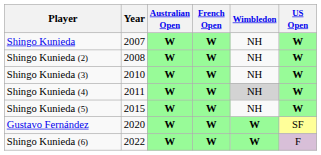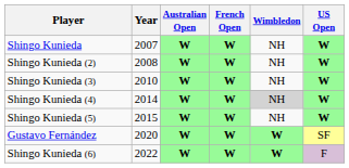 <table class="wikitable sortable" style="text-align:center;">
 <tr>
 <th style="width:170px;"><strong>Player</strong></th>
 <th><strong>Year</strong></th>
 <th class="unsortable" width="50"><small><strong><a href='#'>Australian Open</a></strong></small></th>
 <th class="unsortable" width="50"><small><strong><a href='#'>French Open</a></strong></small></th>
 <th class="unsortable" width="50"><small><strong><a href='#'>Wimbledon</a></strong></small></th>
 <th class="unsortable" width="50"><small><strong><a href='#'>US Open</a></strong></small></th>
 </tr>
 <tr>
 <td align="left"> <a href='#'>Shingo Kunieda</a></td>
 <td>2007</td>
 <td style="background:PaleGreen;"><strong>W</strong></td>
 <td style="background:PaleGreen;"><strong>W</strong></td>
 <td>NH</td>
 <td style="background:PaleGreen;"><strong>W</strong></td>
 </tr>
 <tr>
 <td align="left"> Shingo Kunieda <small>(2)</small></td>
 <td>2008</td>
 <td style="background:PaleGreen;"><strong>W</strong></td>
 <td style="background:PaleGreen;"><strong>W</strong></td>
 <td>NH</td>
 <td style="background:PaleGreen;"><strong>W</strong></td>
 </tr>
 <tr>
 <td align="left"> Shingo Kunieda <small>(3)</small></td>
 <td>2010</td>
 <td style="background:PaleGreen;"><strong>W</strong></td>
 <td style="background:PaleGreen;"><strong>W</strong></td>
 <td>NH</td>
 <td style="background:PaleGreen;"><strong>W</strong></td>
 </tr>
 <tr>
 <td align="left"> Shingo Kunieda <small>(4)</small></td>
-<td>2011</td>
+<td>2014</td>
 <td style="background:PaleGreen;"><strong>W</strong></td>
 <td style="background:PaleGreen;"><strong>W</strong></td>
 <td style="background: lightgrey;">NH</td>
 <td style="background:PaleGreen;"><strong>W</strong></td>
 </tr>
 <tr>
 <td align="left"> Shingo Kunieda <small>(5)</small></td>
 <td>2015</td>
 <td style="background:PaleGreen;"><strong>W</strong></td>
 <td style="background:PaleGreen;"><strong>W</strong></td>
 <td>NH</td>
 <td style="background:PaleGreen;"><strong>W</strong></td>
 </tr>
 <tr>
 <td align="left"> <a href='#'>Gustavo Fernández</a></td>
 <td>2020</td>
 <td style="background:PaleGreen;"><strong>W</strong></td>
 <td style="background:PaleGreen;"><strong>W</strong></td>
 <td style="background:PaleGreen;"><strong>W</strong></td>
 <td style="background:#ff9;">SF</td>
 </tr>
 <tr>
 <td align="left"> Shingo Kunieda <small>(6)</small></td>
 <td>2022</td>
 <td style="background:PaleGreen;"><strong>W</strong></td>
 <td style="background:PaleGreen;"><strong>W</strong></td>
 <td style="background:PaleGreen;"><strong>W</strong></td>
 <td style="background:thistle;">F</td>
 </tr>
 </table>
